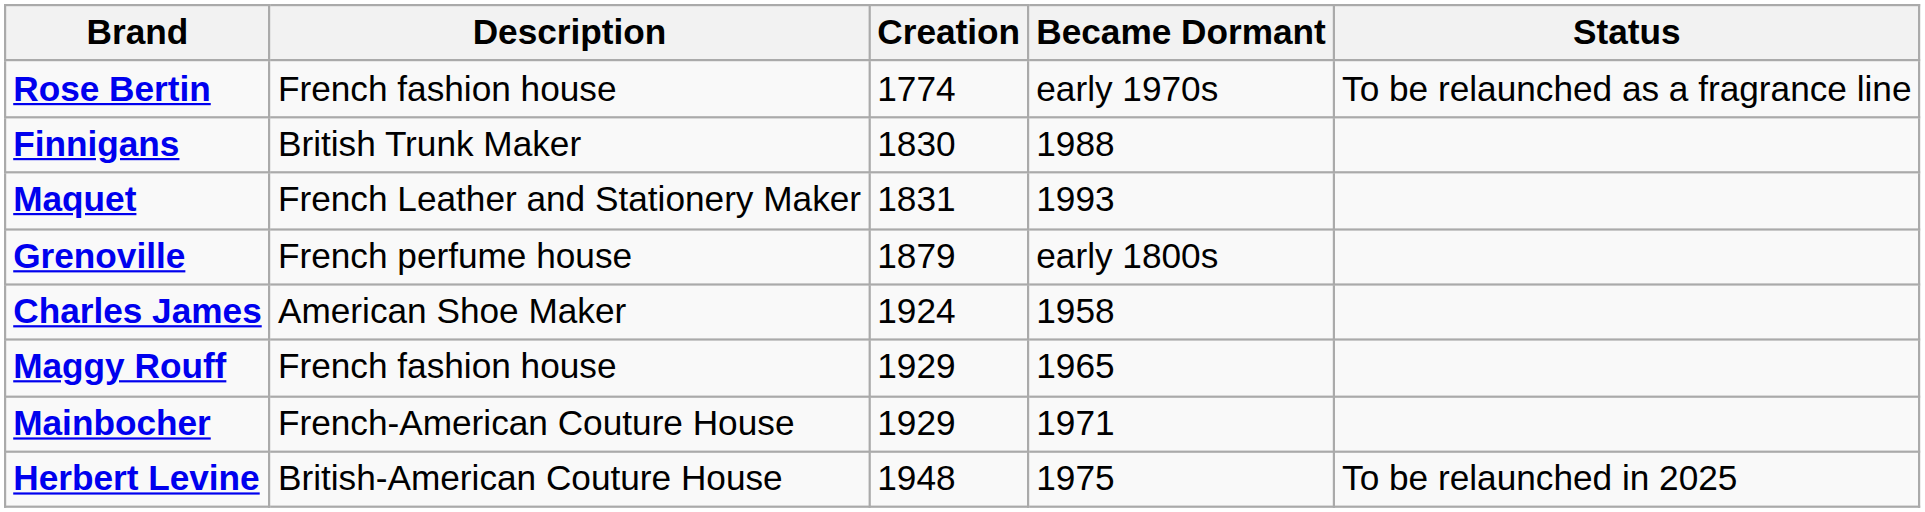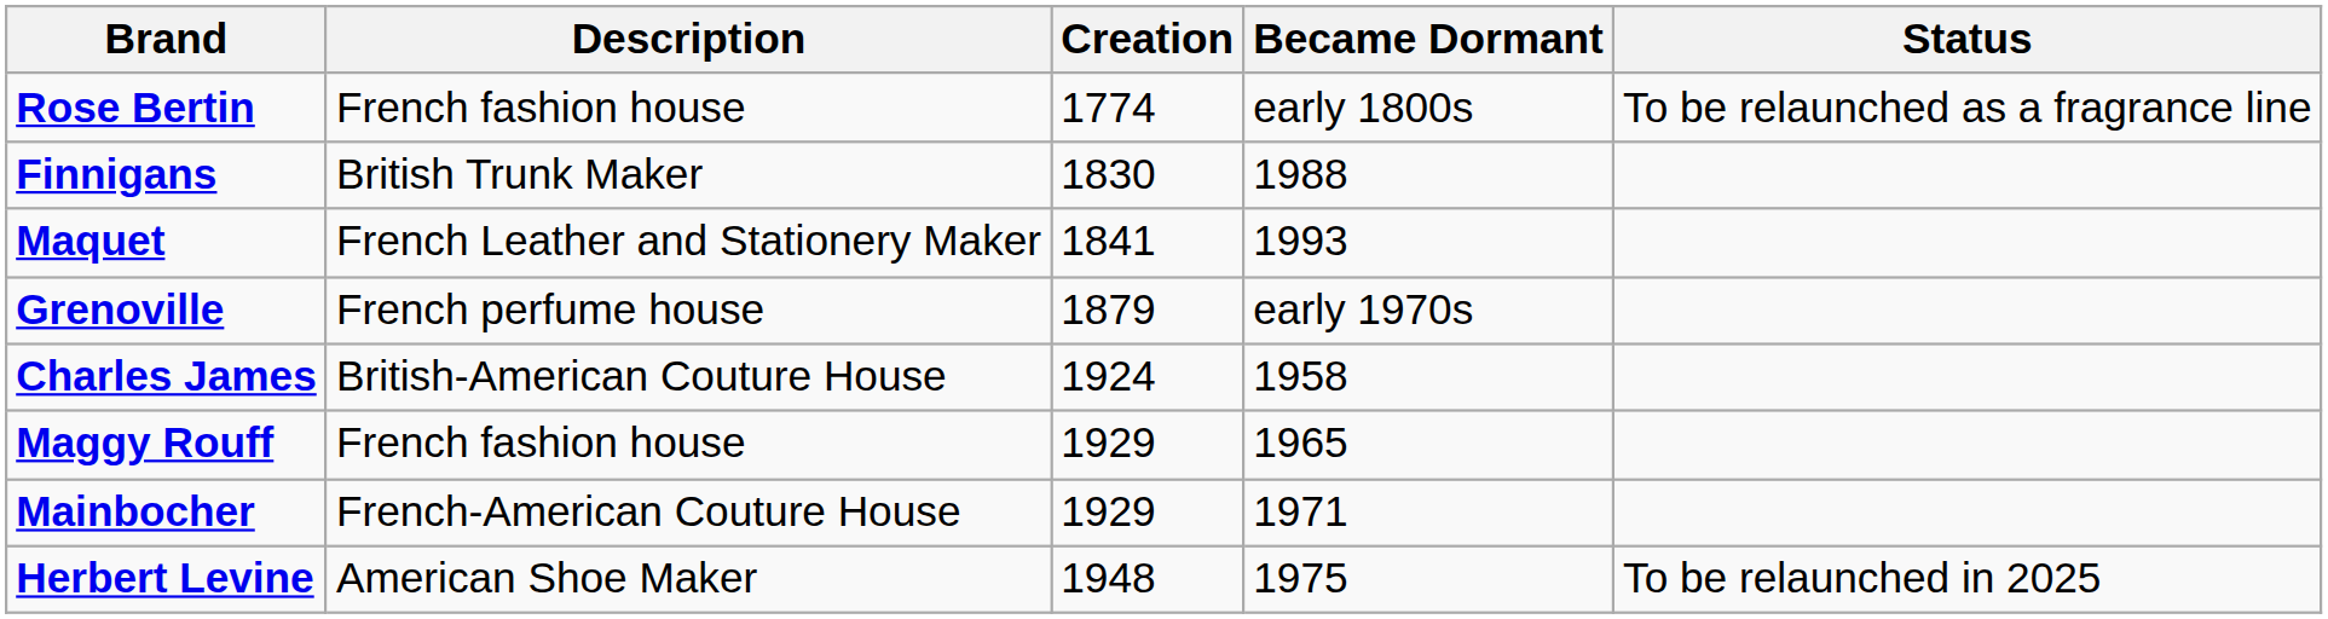 <table class="wikitable">
 <tr>
 <th>Brand</th>
 <th>Description</th>
 <th>Creation</th>
 <th>Became Dormant</th>
 <th>Status</th>
 </tr>
 <tr>
 <td><strong><a href='#'>Rose Bertin</a></strong></td>
 <td>French fashion house</td>
 <td>1774</td>
-<td>early 1970s</td>
+<td>early 1800s</td>
 <td>To be relaunched as a fragrance line</td>
 </tr>
 <tr>
 <td><strong><a href='#'>Finnigans</a></strong></td>
 <td>British Trunk Maker</td>
 <td>1830</td>
 <td>1988</td>
 <td></td>
 </tr>
 <tr>
 <td><strong><a href='#'>Maquet</a></strong></td>
 <td>French Leather and Stationery Maker</td>
-<td>1831</td>
+<td>1841</td>
 <td>1993</td>
 <td></td>
 </tr>
 <tr>
 <td><strong><a href='#'>Grenoville</a></strong></td>
 <td>French perfume house</td>
 <td>1879</td>
-<td>early 1800s</td>
+<td>early 1970s</td>
 <td></td>
 </tr>
 <tr>
 <td><strong><a href='#'>Charles James</a></strong></td>
-<td>American Shoe Maker</td>
+<td>British-American Couture House</td>
 <td>1924</td>
 <td>1958</td>
 <td></td>
 </tr>
 <tr>
 <td><strong><a href='#'>Maggy Rouff</a></strong></td>
 <td>French fashion house</td>
 <td>1929</td>
 <td>1965</td>
 <td></td>
 </tr>
 <tr>
 <td><strong><a href='#'>Mainbocher</a></strong></td>
 <td>French-American Couture House</td>
 <td>1929</td>
 <td>1971</td>
 <td></td>
 </tr>
 <tr>
 <td><strong><a href='#'>Herbert Levine</a></strong></td>
-<td>British-American Couture House</td>
+<td>American Shoe Maker</td>
 <td>1948</td>
 <td>1975</td>
 <td>To be relaunched in 2025</td>
 </tr>
 </table>
